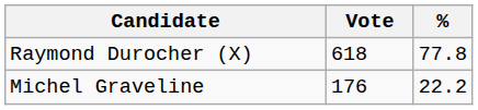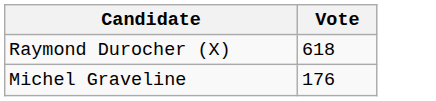 <table class="wikitable">
 <tr>
 <th bgcolor="#DDDDFF" width="200px">Candidate</th>
 <th bgcolor="#DDDDFF" width="50px">Vote</th>
-<th bgcolor="#DDDDFF" width="30px">%</th>
 </tr>
 <tr>
 <td>Raymond Durocher (X)</td>
 <td>618</td>
-<td>77.8</td>
 </tr>
 <tr>
 <td>Michel Graveline</td>
 <td>176</td>
-<td>22.2</td>
 </tr>
 </table>
